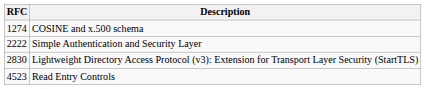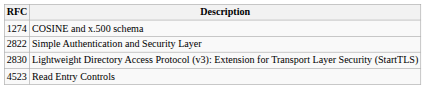 <table class="wikitable">
 <tr>
 <th>RFC</th>
 <th>Description</th>
 </tr>
 <tr>
 <td>1274</td>
 <td>COSINE and x.500 schema</td>
 </tr>
 <tr>
-<td>2222</td>
+<td>2822</td>
 <td>Simple Authentication and Security Layer</td>
 </tr>
 <tr>
 <td>2830</td>
 <td>Lightweight Directory Access Protocol (v3): Extension for Transport Layer Security (StartTLS)</td>
 </tr>
 <tr>
 <td>4523</td>
 <td>Read Entry Controls</td>
 </tr>
 </table>
